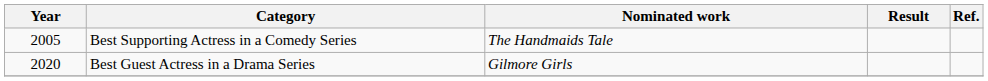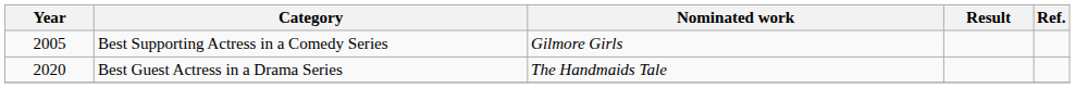 <table class=wikitable>
 <tr>
 <th scope="col" style="width:5em;">Year</th>
 <th scope="col" style="width:26em;">Category</th>
 <th scope="col" style="width:25em;">Nominated work</th>
 <th scope="col" style="width:5em;">Result</th>
 <th>Ref.</th>
 </tr>
 <tr>
 <td style="text-align:center;">2005</td>
 <td>Best Supporting Actress in a Comedy Series</td>
-<td><em>The Handmaids Tale</em></td>
+<td><em>Gilmore Girls</em></td>
 <td></td>
 <td style="text-align:center;"></td>
 </tr>
 <tr>
 <td style="text-align:center;">2020</td>
 <td>Best Guest Actress in a Drama Series</td>
-<td><em>Gilmore Girls</em></td>
+<td><em>The Handmaids Tale</em></td>
 <td></td>
 <td style="text-align:center;"></td>
 </tr>
 <tr>
 </tr>
 </table>
